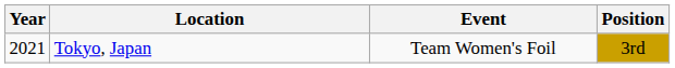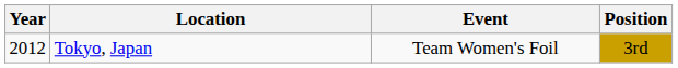 <table class="wikitable" style="text-align:center;">
 <tr>
 <th>Year</th>
 <th style="width:17em">Location</th>
 <th style="width:12em">Event</th>
 <th>Position</th>
 </tr>
 <tr>
-<td rowspan="1">2021</td>
+<td rowspan="1">2012</td>
 <td rowspan="1" align="left"> <a href='#'>Tokyo</a>, <a href='#'>Japan</a></td>
 <td>Team Women's Foil</td>
 <td bgcolor="caramel">3rd</td>
 </tr>
 </table>
